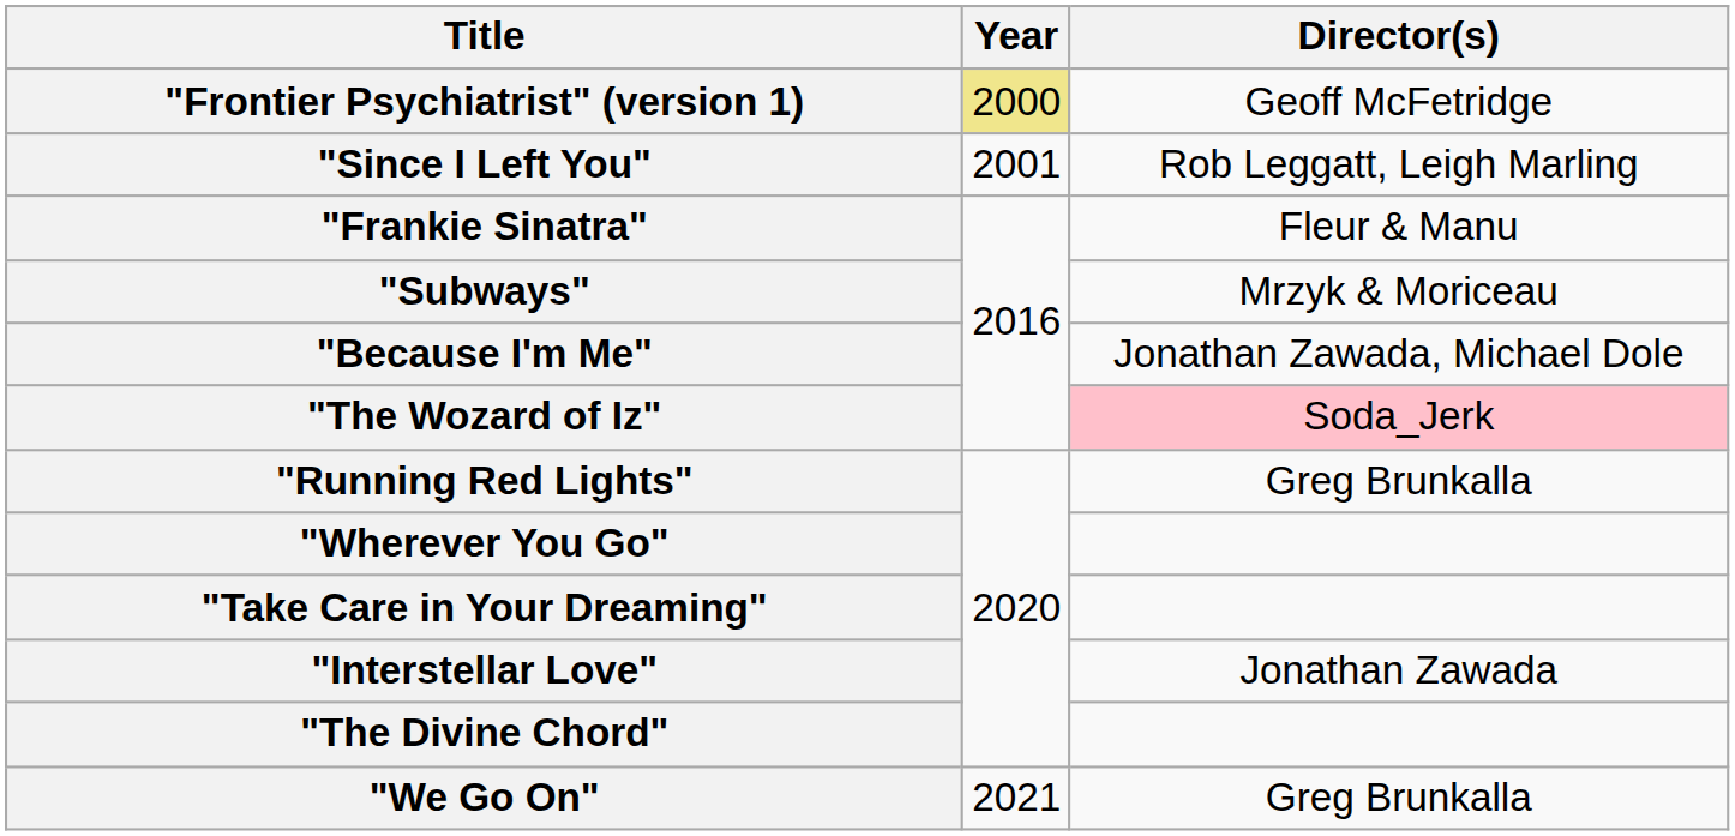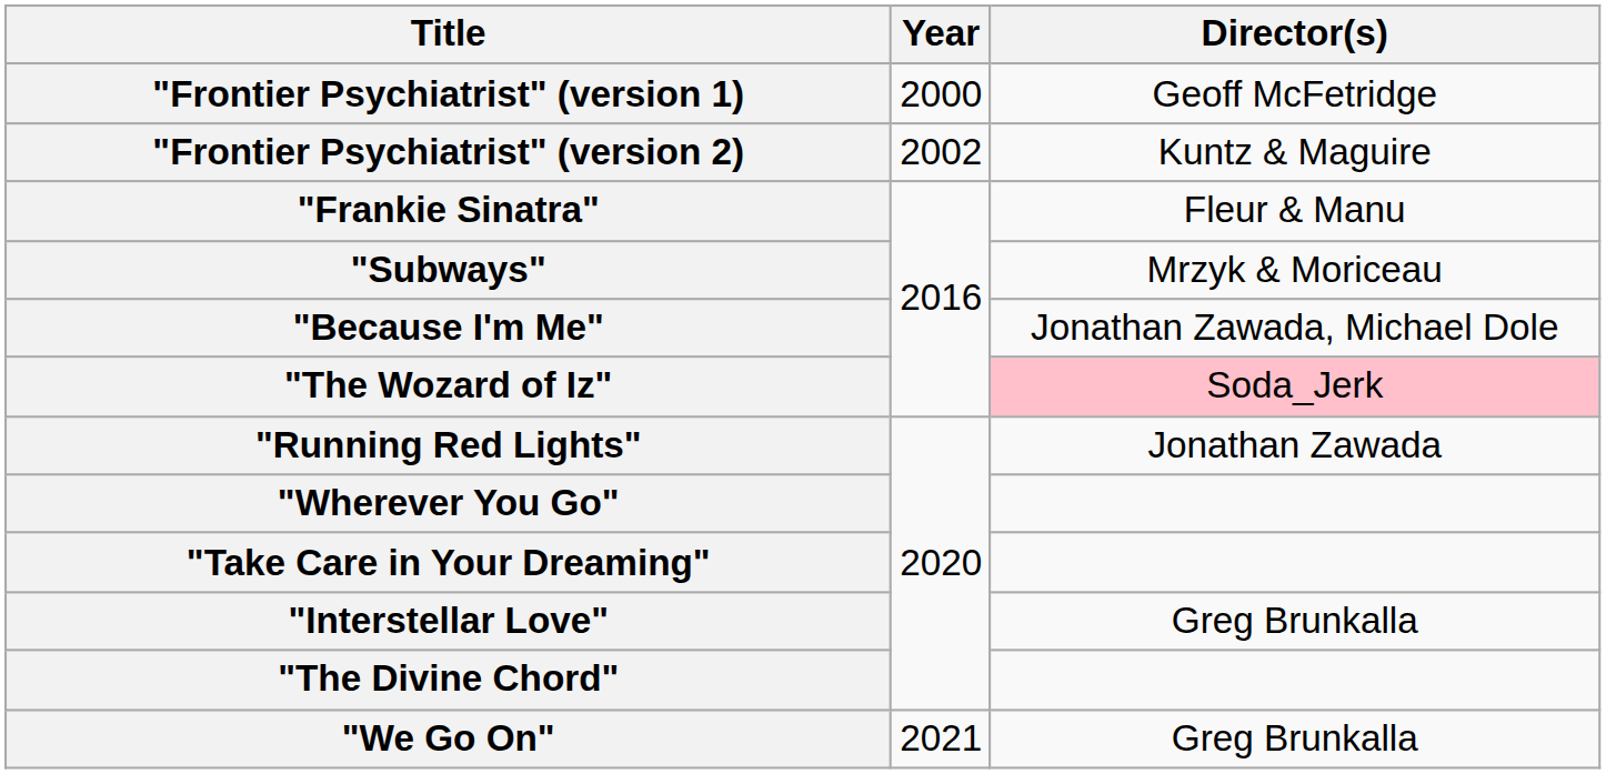 <table class="wikitable plainrowheaders" style="text-align:center;">
 <tr>
 <th scope="col" style="width:23.5em;">Title</th>
 <th scope="col">Year</th>
 <th scope="col" style="width:16em;">Director(s)</th>
 </tr>
 <tr>
 <th scope="row">"Frontier Psychiatrist" (version 1)</th>
-<td style="background: khaki;">2000</td>
+<td>2000</td>
 <td>Geoff McFetridge</td>
 </tr>
 <tr>
-<th scope="row">"Since I Left You"</th>
-<td>2001</td>
-<td>Rob Leggatt, Leigh Marling</td>
+<th scope="row">"Frontier Psychiatrist" (version 2)</th>
+<td>2002</td>
+<td>Kuntz & Maguire</td>
 </tr>
 <tr>
 <th scope="row">"Frankie Sinatra"</th>
 <td rowspan="4">2016</td>
 <td>Fleur & Manu</td>
 </tr>
 <tr>
 <th scope="row">"Subways"</th>
 <td>Mrzyk & Moriceau</td>
 </tr>
 <tr>
 <th scope="row">"Because I'm Me"</th>
 <td>Jonathan Zawada, Michael Dole</td>
 </tr>
 <tr>
 <th scope="row">"The Wozard of Iz"</th>
 <td style="background: pink;">Soda_Jerk</td>
 </tr>
 <tr>
 <th scope="row">"Running Red Lights"</th>
 <td rowspan="5">2020</td>
-<td>Greg Brunkalla</td>
+<td>Jonathan Zawada</td>
 </tr>
 <tr>
 <th scope="row">"Wherever You Go"</th>
 <td></td>
 </tr>
 <tr>
 <th scope="row">"Take Care in Your Dreaming"</th>
 <td></td>
 </tr>
 <tr>
 <th scope="row">"Interstellar Love"</th>
-<td>Jonathan Zawada</td>
+<td>Greg Brunkalla</td>
 </tr>
 <tr>
 <th scope="row">"The Divine Chord"</th>
 <td></td>
 </tr>
 <tr>
 <th scope="row">"We Go On"</th>
 <td rowspan="5">2021</td>
 <td>Greg Brunkalla</td>
 </tr>
 </table>
